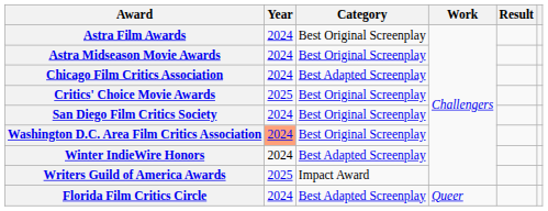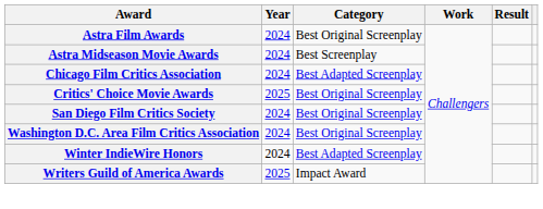 <table class="wikitable sortable plainrowheaders">
 <tr>
 <th>Award</th>
 <th>Year</th>
 <th>Category</th>
 <th>Work</th>
 <th>Result</th>
 <th class="unsortable"></th>
 </tr>
 <tr>
 <th scope="row"><a href='#'>Astra Film Awards</a></th>
 <td><a href='#'>2024</a></td>
 <td>Best Original Screenplay</td>
 <td rowspan=8><em><a href='#'>Challengers</a></em></td>
 <td></td>
 <td align="center"></td>
 </tr>
 <tr>
 <th scope="row"><a href='#'>Astra Midseason Movie Awards</a></th>
 <td><a href='#'>2024</a></td>
-<td><a href='#'>Best Original Screenplay</a></td>
+<td>Best Screenplay</td>
 <td></td>
 <td align="center"></td>
 </tr>
 <tr>
 <th scope="row"><a href='#'>Chicago Film Critics Association</a></th>
 <td><a href='#'>2024</a></td>
 <td><a href='#'>Best Adapted Screenplay</a></td>
 <td></td>
 <td align="center"></td>
 </tr>
 <tr>
 <th scope="row"><a href='#'>Critics' Choice Movie Awards</a></th>
 <td><a href='#'>2025</a></td>
 <td><a href='#'>Best Original Screenplay</a></td>
 <td></td>
 <td align="center"></td>
 </tr>
 <tr>
 <th scope="row"><a href='#'>San Diego Film Critics Society</a></th>
 <td><a href='#'>2024</a></td>
 <td><a href='#'>Best Original Screenplay</a></td>
 <td></td>
 <td align="center"></td>
 </tr>
 <tr>
 <th scope="row"><a href='#'>Washington D.C. Area Film Critics Association</a></th>
-<td style="background: lightsalmon;"><a href='#'>2024</a></td>
+<td><a href='#'>2024</a></td>
 <td><a href='#'>Best Original Screenplay</a></td>
 <td></td>
 <td align="center"></td>
 </tr>
 <tr>
 <th scope="row"><a href='#'>Winter IndieWire Honors</a></th>
 <td>2024</td>
 <td><a href='#'>Best Adapted Screenplay</a></td>
 <td></td>
 <td align="center"></td>
 </tr>
 <tr>
 <th scope="row"><a href='#'>Writers Guild of America Awards</a></th>
 <td><a href='#'>2025</a></td>
 <td>Impact Award</td>
 <td></td>
 <td align="center"></td>
 </tr>
-<tr>
-<th scope="row"><a href='#'>Florida Film Critics Circle</a></th>
-<td><a href='#'>2024</a></td>
-<td><a href='#'>Best Adapted Screenplay</a></td>
-<td><em><a href='#'>Queer</a></em></td>
-<td></td>
-<td align="center"></td>
-</tr>
 </table>
